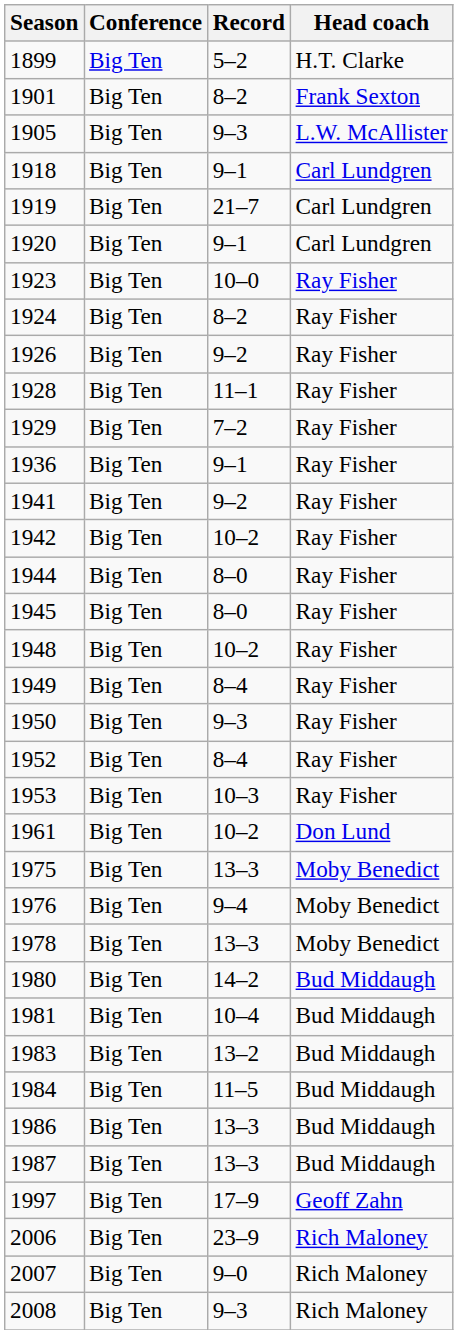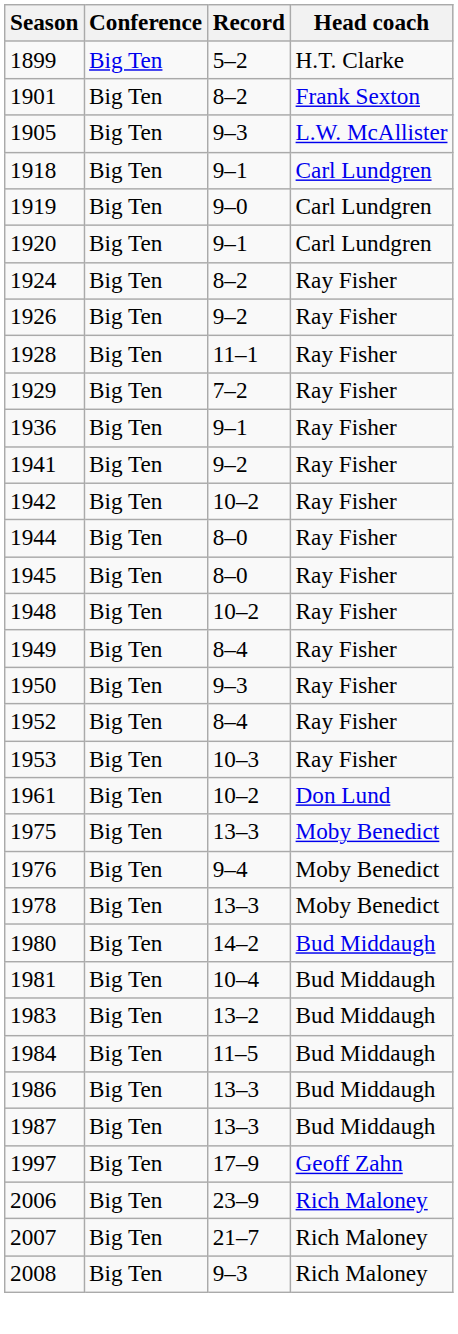 <table class="wikitable">
 <tr>
 <th>Season</th>
 <th>Conference</th>
 <th>Record</th>
 <th>Head coach</th>
 </tr>
 <tr>
 <td>1899</td>
 <td><a href='#'>Big Ten</a></td>
 <td>5–2</td>
 <td>H.T. Clarke</td>
 </tr>
 <tr>
 <td>1901</td>
 <td>Big Ten</td>
 <td>8–2</td>
 <td><a href='#'>Frank Sexton</a></td>
 </tr>
 <tr>
 <td>1905</td>
 <td>Big Ten</td>
 <td>9–3</td>
 <td><a href='#'>L.W. McAllister</a></td>
 </tr>
 <tr>
 <td>1918</td>
 <td>Big Ten</td>
 <td>9–1</td>
 <td><a href='#'>Carl Lundgren</a></td>
 </tr>
 <tr>
 <td>1919</td>
 <td>Big Ten</td>
-<td>21–7</td>
+<td>9–0</td>
 <td>Carl Lundgren</td>
 </tr>
 <tr>
 <td>1920</td>
 <td>Big Ten</td>
 <td>9–1</td>
 <td>Carl Lundgren</td>
-</tr>
-<tr>
-<td>1923</td>
-<td>Big Ten</td>
-<td>10–0</td>
-<td><a href='#'>Ray Fisher</a></td>
 </tr>
 <tr>
 <td>1924</td>
 <td>Big Ten</td>
 <td>8–2</td>
 <td>Ray Fisher</td>
 </tr>
 <tr>
 <td>1926</td>
 <td>Big Ten</td>
 <td>9–2</td>
 <td>Ray Fisher</td>
 </tr>
 <tr>
 <td>1928</td>
 <td>Big Ten</td>
 <td>11–1</td>
 <td>Ray Fisher</td>
 </tr>
 <tr>
 <td>1929</td>
 <td>Big Ten</td>
 <td>7–2</td>
 <td>Ray Fisher</td>
 </tr>
 <tr>
 <td>1936</td>
 <td>Big Ten</td>
 <td>9–1</td>
 <td>Ray Fisher</td>
 </tr>
 <tr>
 <td>1941</td>
 <td>Big Ten</td>
 <td>9–2</td>
 <td>Ray Fisher</td>
 </tr>
 <tr>
 <td>1942</td>
 <td>Big Ten</td>
 <td>10–2</td>
 <td>Ray Fisher</td>
 </tr>
 <tr>
 <td>1944</td>
 <td>Big Ten</td>
 <td>8–0</td>
 <td>Ray Fisher</td>
 </tr>
 <tr>
 <td>1945</td>
 <td>Big Ten</td>
 <td>8–0</td>
 <td>Ray Fisher</td>
 </tr>
 <tr>
 <td>1948</td>
 <td>Big Ten</td>
 <td>10–2</td>
 <td>Ray Fisher</td>
 </tr>
 <tr>
 <td>1949</td>
 <td>Big Ten</td>
 <td>8–4</td>
 <td>Ray Fisher</td>
 </tr>
 <tr>
 <td>1950</td>
 <td>Big Ten</td>
 <td>9–3</td>
 <td>Ray Fisher</td>
 </tr>
 <tr>
 <td>1952</td>
 <td>Big Ten</td>
 <td>8–4</td>
 <td>Ray Fisher</td>
 </tr>
 <tr>
 <td>1953</td>
 <td>Big Ten</td>
 <td>10–3</td>
 <td>Ray Fisher</td>
 </tr>
 <tr>
 <td>1961</td>
 <td>Big Ten</td>
 <td>10–2</td>
 <td><a href='#'>Don Lund</a></td>
 </tr>
 <tr>
 <td>1975</td>
 <td>Big Ten</td>
 <td>13–3</td>
 <td><a href='#'>Moby Benedict</a></td>
 </tr>
 <tr>
 <td>1976</td>
 <td>Big Ten</td>
 <td>9–4</td>
 <td>Moby Benedict</td>
 </tr>
 <tr>
 <td>1978</td>
 <td>Big Ten</td>
 <td>13–3</td>
 <td>Moby Benedict</td>
 </tr>
 <tr>
 <td>1980</td>
 <td>Big Ten</td>
 <td>14–2</td>
 <td><a href='#'>Bud Middaugh</a></td>
 </tr>
 <tr>
 <td>1981</td>
 <td>Big Ten</td>
 <td>10–4</td>
 <td>Bud Middaugh</td>
 </tr>
 <tr>
 <td>1983</td>
 <td>Big Ten</td>
 <td>13–2</td>
 <td>Bud Middaugh</td>
 </tr>
 <tr>
 <td>1984</td>
 <td>Big Ten</td>
 <td>11–5</td>
 <td>Bud Middaugh</td>
 </tr>
 <tr>
 <td>1986</td>
 <td>Big Ten</td>
 <td>13–3</td>
 <td>Bud Middaugh</td>
 </tr>
 <tr>
 <td>1987</td>
 <td>Big Ten</td>
 <td>13–3</td>
 <td>Bud Middaugh</td>
 </tr>
 <tr>
 <td>1997</td>
 <td>Big Ten</td>
 <td>17–9</td>
 <td><a href='#'>Geoff Zahn</a></td>
 </tr>
 <tr>
 <td>2006</td>
 <td>Big Ten</td>
 <td>23–9</td>
 <td><a href='#'>Rich Maloney</a></td>
 </tr>
 <tr>
 <td>2007</td>
 <td>Big Ten</td>
-<td>9–0</td>
+<td>21–7</td>
 <td>Rich Maloney</td>
 </tr>
 <tr>
 <td>2008</td>
 <td>Big Ten</td>
 <td>9–3</td>
 <td>Rich Maloney</td>
 </tr>
 </table>
